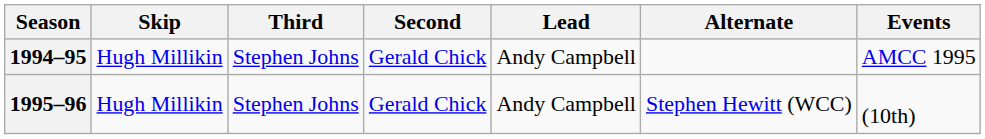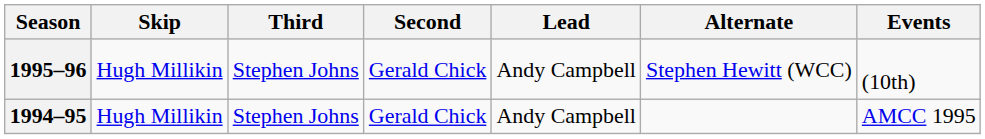 <table class="wikitable">
 <tr>
 <th scope="col">Season</th>
 <th scope="col">Skip</th>
 <th scope="col">Third</th>
 <th scope="col">Second</th>
 <th scope="col">Lead</th>
 <th scope="col">Alternate</th>
 <th scope="col">Events</th>
 </tr>
 <tr>
+<th scope="row">1995–96</th>
+<td><a href='#'>Hugh Millikin</a></td>
+<td><a href='#'>Stephen Johns</a></td>
+<td><a href='#'>Gerald Chick</a></td>
+<td>Andy Campbell</td>
+<td><a href='#'>Stephen Hewitt</a> (WCC)</td>
+<td> <br> (10th)</td>
+</tr>
+<tr>
 <th scope="row">1994–95</th>
 <td><a href='#'>Hugh Millikin</a></td>
 <td><a href='#'>Stephen Johns</a></td>
 <td><a href='#'>Gerald Chick</a></td>
 <td>Andy Campbell</td>
 <td></td>
 <td><a href='#'>AMCC</a> 1995 </td>
 </tr>
-<tr>
-<th scope="row">1995–96</th>
-<td><a href='#'>Hugh Millikin</a></td>
-<td><a href='#'>Stephen Johns</a></td>
-<td><a href='#'>Gerald Chick</a></td>
-<td>Andy Campbell</td>
-<td><a href='#'>Stephen Hewitt</a> (WCC)</td>
-<td> <br> (10th)</td>
-</tr>
 </table>
